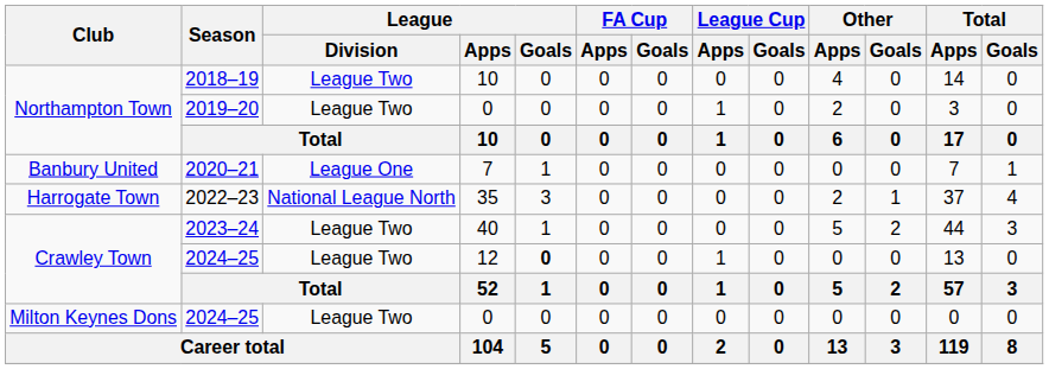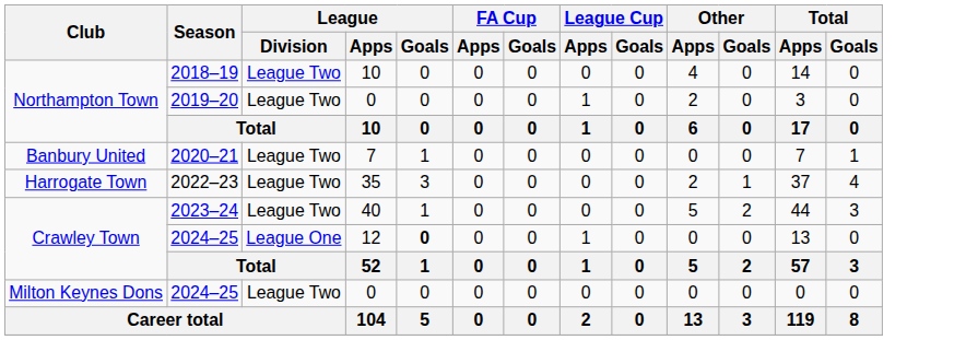 <table class="wikitable" style="text-align: center">
 <tr>
 <th rowspan="2">Club</th>
 <th rowspan="2">Season</th>
 <th colspan="3">League</th>
 <th colspan="2"><a href='#'>FA Cup</a></th>
 <th colspan="2"><a href='#'>League Cup</a></th>
 <th colspan="2">Other</th>
 <th colspan="2">Total</th>
 </tr>
 <tr>
 <th>Division</th>
 <th>Apps</th>
 <th>Goals</th>
 <th>Apps</th>
 <th>Goals</th>
 <th>Apps</th>
 <th>Goals</th>
 <th>Apps</th>
 <th>Goals</th>
 <th>Apps</th>
 <th>Goals</th>
 </tr>
 <tr>
 <td rowspan="3"><a href='#'>Northampton Town</a></td>
 <td><a href='#'>2018–19</a></td>
 <td><a href='#'>League Two</a></td>
 <td>10</td>
 <td>0</td>
 <td>0</td>
 <td>0</td>
 <td>0</td>
 <td>0</td>
 <td>4</td>
 <td>0</td>
 <td>14</td>
 <td>0</td>
 </tr>
 <tr>
 <td><a href='#'>2019–20</a></td>
 <td>League Two</td>
 <td>0</td>
 <td>0</td>
 <td>0</td>
 <td>0</td>
 <td>1</td>
 <td>0</td>
 <td>2</td>
 <td>0</td>
 <td>3</td>
 <td>0</td>
 </tr>
 <tr>
 <th colspan="2">Total</th>
 <th>10</th>
 <th>0</th>
 <th>0</th>
 <th>0</th>
 <th>1</th>
 <th>0</th>
 <th>6</th>
 <th>0</th>
 <th>17</th>
 <th>0</th>
 </tr>
 <tr>
 <td><a href='#'>Banbury United</a></td>
 <td><a href='#'>2020–21</a></td>
-<td><a href='#'>League One</a></td>
+<td>League Two</td>
 <td>7</td>
 <td>1</td>
 <td>0</td>
 <td>0</td>
 <td>0</td>
 <td>0</td>
 <td>0</td>
 <td>0</td>
 <td>7</td>
 <td>1</td>
 </tr>
 <tr>
 <td><a href='#'>Harrogate Town</a></td>
 <td>2022–23</td>
-<td><a href='#'>National League North</a></td>
+<td>League Two</td>
 <td>35</td>
 <td>3</td>
 <td>0</td>
 <td>0</td>
 <td>0</td>
 <td>0</td>
 <td>2</td>
 <td>1</td>
 <td>37</td>
 <td>4</td>
 </tr>
 <tr>
 <td rowspan="3"><a href='#'>Crawley Town</a></td>
 <td><a href='#'>2023–24</a></td>
 <td>League Two</td>
 <td>40</td>
 <td>1</td>
 <td>0</td>
 <td>0</td>
 <td>0</td>
 <td>0</td>
 <td>5</td>
 <td>2</td>
 <td>44</td>
 <td>3</td>
 </tr>
 <tr>
 <td><a href='#'>2024–25</a></td>
-<td>League Two</td>
+<td><a href='#'>League One</a></td>
 <td>12</td>
 <td><strong>0</strong></td>
 <td>0</td>
 <td>0</td>
 <td>1</td>
 <td>0</td>
 <td>0</td>
 <td>0</td>
 <td>13</td>
 <td>0</td>
 </tr>
 <tr>
 <th colspan="2">Total</th>
 <th>52</th>
 <th>1</th>
 <th>0</th>
 <th>0</th>
 <th>1</th>
 <th>0</th>
 <th>5</th>
 <th>2</th>
 <th>57</th>
 <th>3</th>
 </tr>
 <tr>
 <td><a href='#'>Milton Keynes Dons</a></td>
 <td><a href='#'>2024–25</a></td>
 <td>League Two</td>
 <td>0</td>
 <td>0</td>
 <td>0</td>
 <td>0</td>
 <td>0</td>
 <td>0</td>
 <td>0</td>
 <td>0</td>
 <td>0</td>
 <td>0</td>
 </tr>
 <tr>
 <th colspan="3">Career total</th>
 <th>104</th>
 <th>5</th>
 <th>0</th>
 <th>0</th>
 <th>2</th>
 <th>0</th>
 <th>13</th>
 <th>3</th>
 <th>119</th>
 <th>8</th>
 </tr>
 <tr>
 </tr>
 </table>
